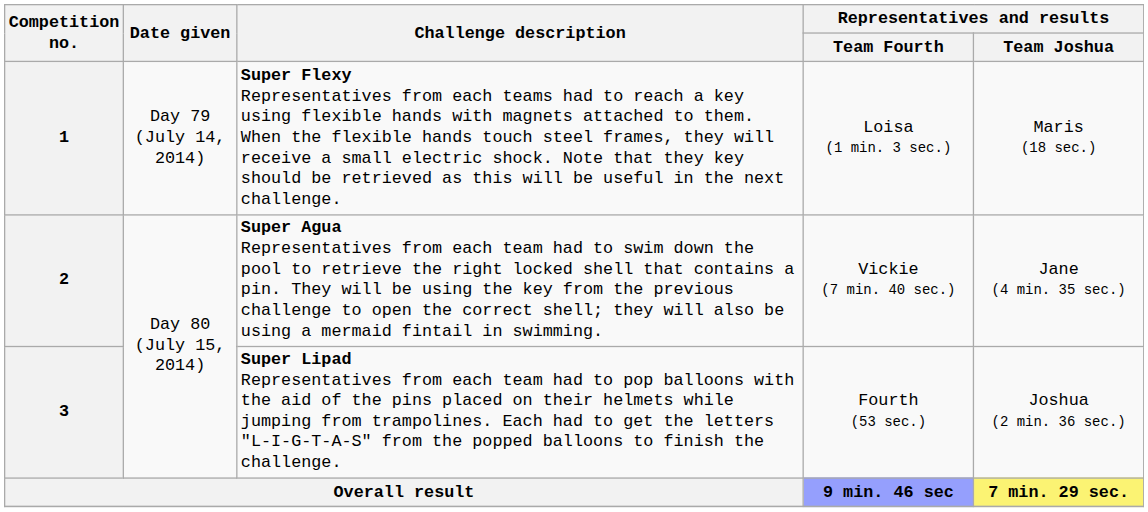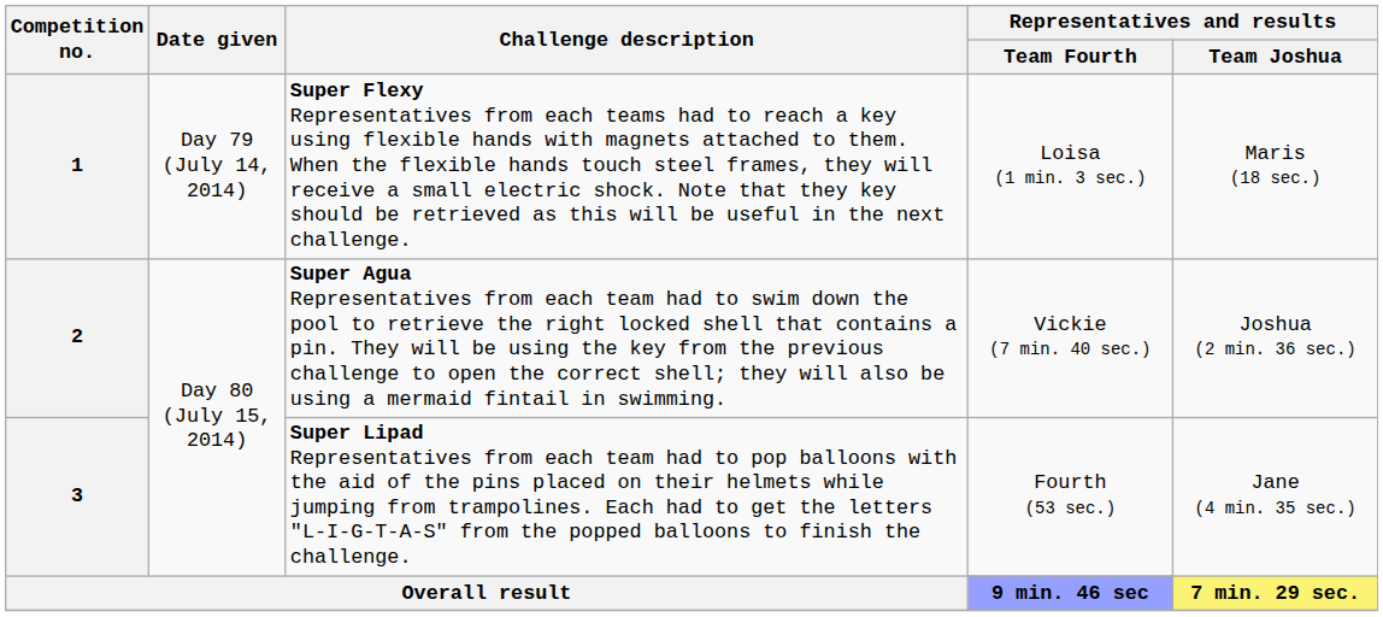 <table class="wikitable" style="text-align:center; font-size:100%; line-height:16px;" width="100%">
 <tr>
 <th style="width:10%;" rowspan="2">Competition no.</th>
 <th style="width:10%;" rowspan="2">Date given</th>
 <th style="width:50%;" rowspan="2">Challenge description</th>
 <th style="width:30%;" colspan="2">Representatives and results</th>
 </tr>
 <tr>
 <th style="width:15%;">Team Fourth</th>
 <th style="width:15%;">Team Joshua</th>
 </tr>
 <tr>
 <th>1</th>
 <td>Day 79<br>(July 14, 2014)</td>
 <td style="text-align:left;"><strong>Super Flexy</strong><br>Representatives from each teams had to reach a key using flexible hands with magnets attached to them. When the flexible hands touch steel frames, they will receive a small electric shock. Note that they key should be retrieved as this will be useful in the next challenge.</td>
 <td>Loisa<br><small>(1 min. 3 sec.)</small></td>
 <td>Maris<br><small>(18 sec.)</small></td>
 </tr>
 <tr>
 <th>2</th>
 <td rowspan="2">Day 80<br>(July 15, 2014)</td>
 <td style="text-align:left;"><strong>Super Agua</strong><br>Representatives from each team had to swim down the pool to retrieve the right locked shell that contains a pin. They will be using the key from the previous challenge to open the correct shell; they will also be using a mermaid fintail in swimming.</td>
 <td>Vickie<br><small>(7 min. 40 sec.)</small></td>
-<td>Jane<br><small>(4 min. 35 sec.)</small></td>
+<td>Joshua<br><small>(2 min. 36 sec.)</small></td>
 </tr>
 <tr>
 <th>3</th>
 <td style="text-align:left;"><strong>Super Lipad</strong><br>Representatives from each team had to pop balloons with the aid of the pins placed on their helmets while jumping from trampolines. Each had to get the letters "L-I-G-T-A-S" from the popped balloons to finish the challenge.</td>
 <td>Fourth<br><small>(53 sec.)</small></td>
-<td>Joshua<br><small>(2 min. 36 sec.)</small></td>
+<td>Jane<br><small>(4 min. 35 sec.)</small></td>
 </tr>
 <tr>
 <th colspan="3">Overall result</th>
 <td style="background:#959FFD;"><strong>9 min. 46 sec</strong></td>
 <td style="background:#FBF373;"><strong>7 min. 29 sec.</strong></td>
 </tr>
 <tr>
 </tr>
 </table>
